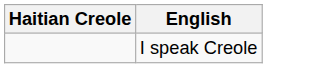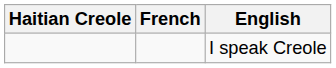 <table class="wikitable">
 <tr>
 <th scope="col">Haitian Creole</th>
+<th scope="col">French</th>
 <th scope="col">English</th>
 </tr>
 <tr>
 <td></td>
+<td></td>
 <td>I speak Creole</td>
 </tr>
 </table>
